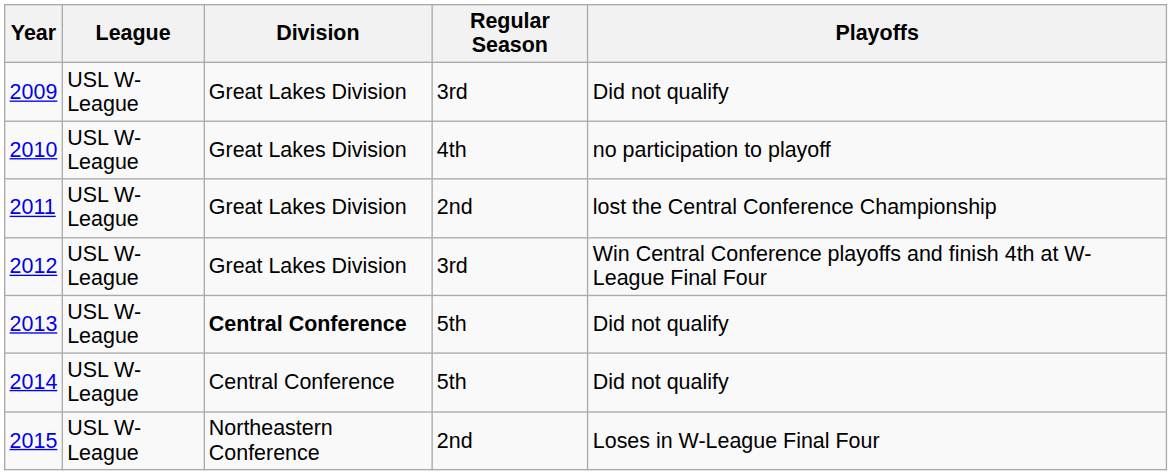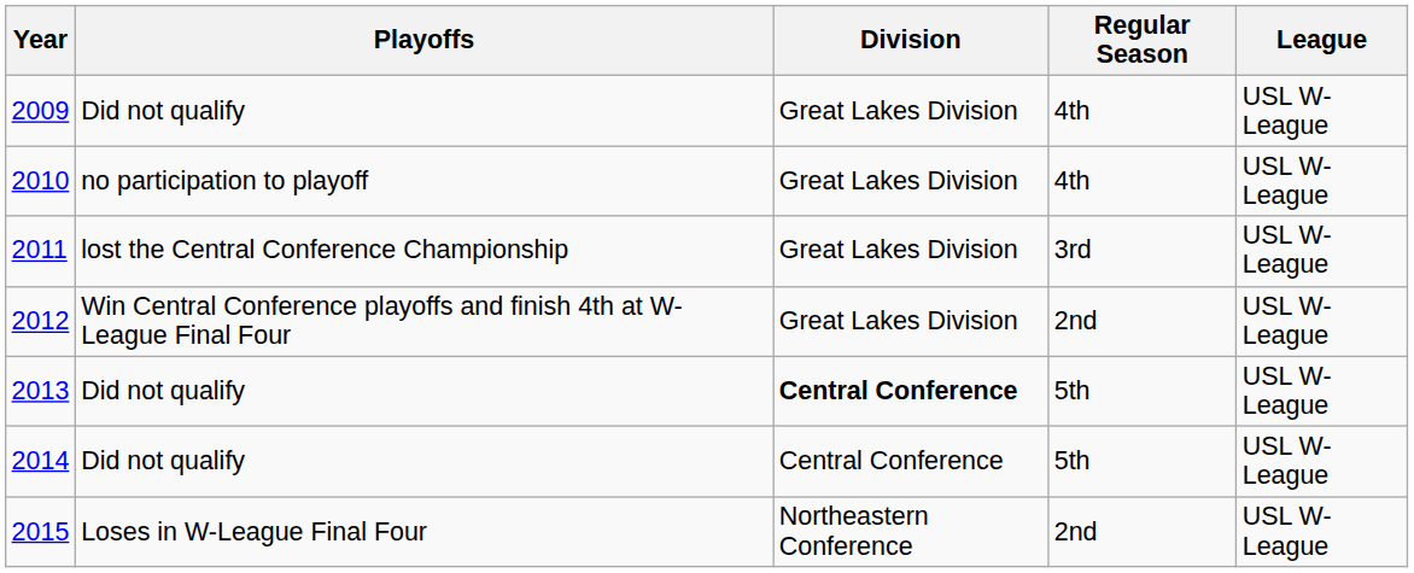 <table class="wikitable">
 <tr>
 <th>Year</th>
-<th>League</th>
+<th>Playoffs</th>
 <th>Division</th>
 <th>Regular Season</th>
-<th>Playoffs</th>
+<th>League</th>
 </tr>
 <tr>
 <td><a href='#'>2009</a></td>
+<td>Did not qualify </td>
+<td>Great Lakes Division</td>
+<td>4th </td>
 <td>USL W-League</td>
-<td>Great Lakes Division</td>
-<td>3rd  </td>
-<td>Did not qualify </td>
 </tr>
 <tr>
 <td><a href='#'>2010</a></td>
-<td>USL W-League</td>
+<td>no participation to playoff </td>
 <td>Great Lakes Division</td>
 <td>4th </td>
-<td>no participation to playoff </td>
+<td>USL W-League</td>
 </tr>
 <tr>
 <td><a href='#'>2011</a></td>
+<td>lost the Central Conference Championship</td>
+<td>Great Lakes Division</td>
+<td>3rd</td>
 <td>USL W-League</td>
-<td>Great Lakes Division</td>
-<td>2nd</td>
-<td>lost the Central Conference Championship</td>
 </tr>
 <tr>
 <td><a href='#'>2012</a></td>
+<td>Win Central Conference playoffs and finish 4th at W-League Final Four</td>
+<td>Great Lakes Division</td>
+<td>2nd</td>
 <td>USL W-League</td>
-<td>Great Lakes Division</td>
-<td>3rd</td>
-<td>Win Central Conference playoffs and finish 4th at W-League Final Four</td>
 </tr>
 <tr>
 <td><a href='#'>2013</a></td>
-<td>USL W-League</td>
+<td>Did not qualify</td>
 <td><strong>Central Conference</strong></td>
 <td>5th</td>
-<td>Did not qualify</td>
+<td>USL W-League</td>
 </tr>
 <tr>
 <td><a href='#'>2014</a></td>
-<td>USL W-League</td>
+<td>Did not qualify</td>
 <td>Central Conference</td>
 <td>5th</td>
-<td>Did not qualify</td>
+<td>USL W-League</td>
 </tr>
 <tr>
 <td><a href='#'>2015</a></td>
-<td>USL W-League</td>
+<td>Loses in W-League Final Four</td>
 <td>Northeastern Conference</td>
 <td>2nd</td>
-<td>Loses in W-League Final Four</td>
+<td>USL W-League</td>
 </tr>
 </table>
